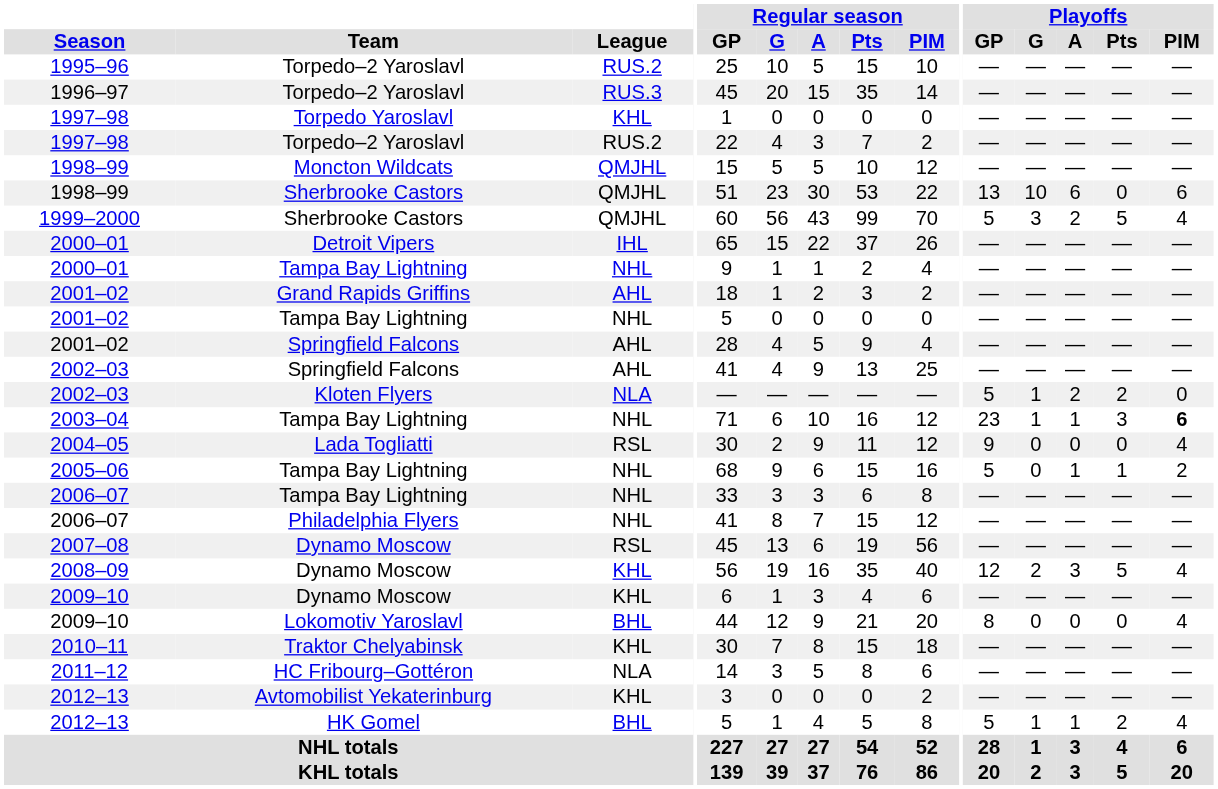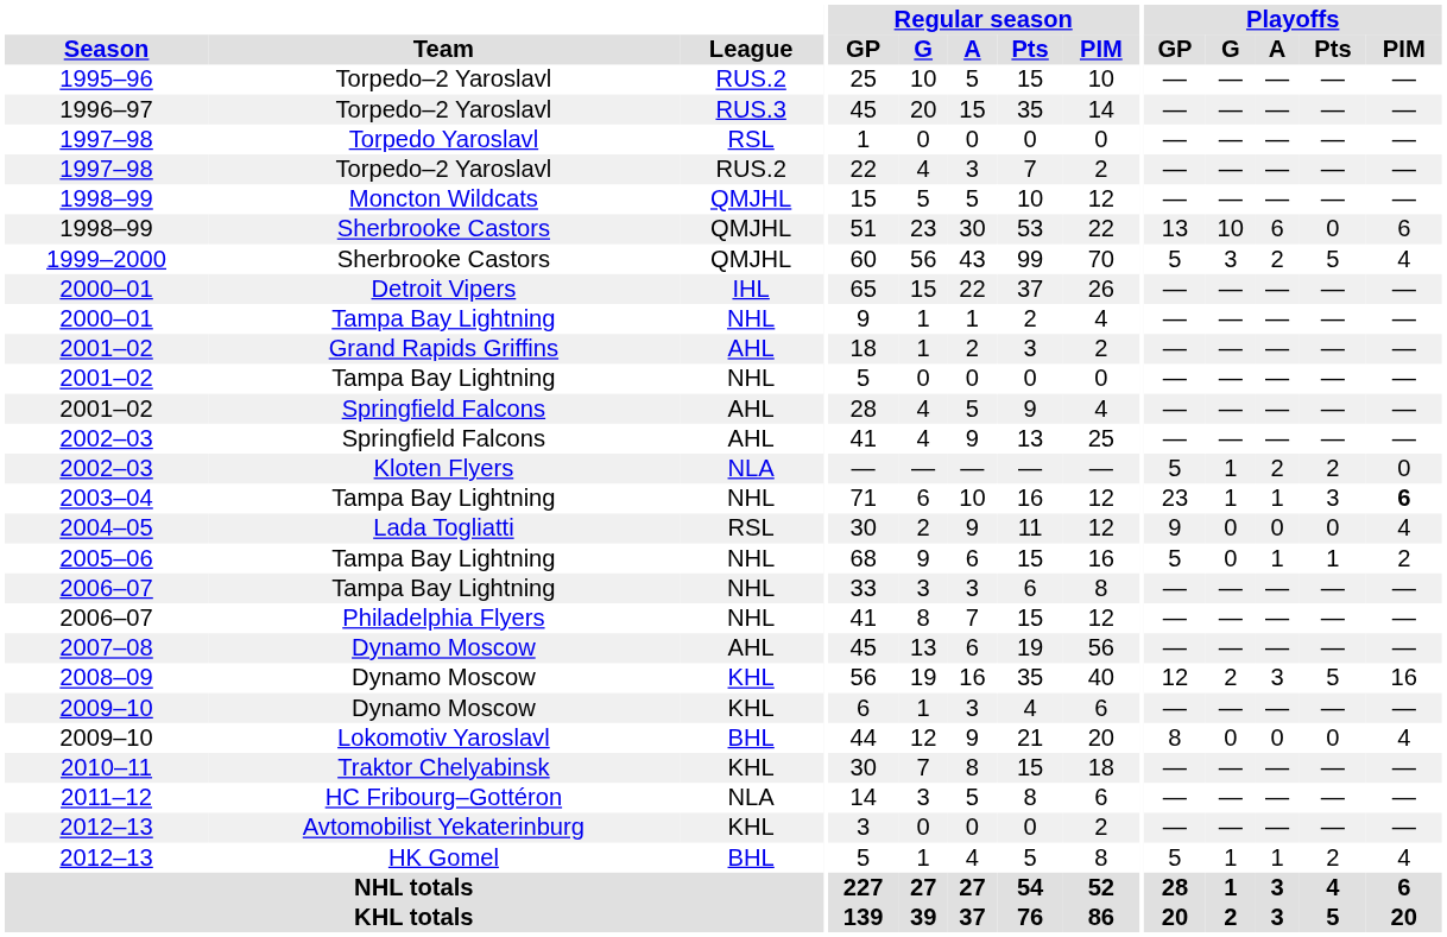 <table border="0" cellpadding="1" cellspacing="0" style="text-align:center; width:60em">
 <tr bgcolor="#e0e0e0">
 <th colspan="3" bgcolor="#ffffff"></th>
 <th rowspan="99" bgcolor="#ffffff"></th>
 <th colspan="5"><a href='#'>Regular season</a></th>
 <th rowspan="99" bgcolor="#ffffff"></th>
 <th colspan="5"><a href='#'>Playoffs</a></th>
 </tr>
 <tr bgcolor="#e0e0e0">
 <th><a href='#'>Season</a></th>
 <th>Team</th>
 <th>League</th>
 <th>GP</th>
 <th><a href='#'>G</a></th>
 <th><a href='#'>A</a></th>
 <th><a href='#'>Pts</a></th>
 <th><a href='#'>PIM</a></th>
 <th>GP</th>
 <th>G</th>
 <th>A</th>
 <th>Pts</th>
 <th>PIM</th>
 </tr>
 <tr>
 <td><a href='#'>1995–96</a></td>
 <td>Torpedo–2 Yaroslavl</td>
 <td><a href='#'>RUS.2</a></td>
 <td>25</td>
 <td>10</td>
 <td>5</td>
 <td>15</td>
 <td>10</td>
 <td>—</td>
 <td>—</td>
 <td>—</td>
 <td>—</td>
 <td>—</td>
 </tr>
 <tr bgcolor="#f0f0f0">
 <td>1996–97</td>
 <td>Torpedo–2 Yaroslavl</td>
 <td><a href='#'>RUS.3</a></td>
 <td>45</td>
 <td>20</td>
 <td>15</td>
 <td>35</td>
 <td>14</td>
 <td>—</td>
 <td>—</td>
 <td>—</td>
 <td>—</td>
 <td>—</td>
 </tr>
 <tr>
 <td><a href='#'>1997–98</a></td>
 <td><a href='#'>Torpedo Yaroslavl</a></td>
-<td><a href='#'>KHL</a></td>
+<td><a href='#'>RSL</a></td>
 <td>1</td>
 <td>0</td>
 <td>0</td>
 <td>0</td>
 <td>0</td>
 <td>—</td>
 <td>—</td>
 <td>—</td>
 <td>—</td>
 <td>—</td>
 </tr>
 <tr bgcolor="#f0f0f0">
 <td><a href='#'>1997–98</a></td>
 <td>Torpedo–2 Yaroslavl</td>
 <td>RUS.2</td>
 <td>22</td>
 <td>4</td>
 <td>3</td>
 <td>7</td>
 <td>2</td>
 <td>—</td>
 <td>—</td>
 <td>—</td>
 <td>—</td>
 <td>—</td>
 </tr>
 <tr>
 <td><a href='#'>1998–99</a></td>
 <td><a href='#'>Moncton Wildcats</a></td>
 <td><a href='#'>QMJHL</a></td>
 <td>15</td>
 <td>5</td>
 <td>5</td>
 <td>10</td>
 <td>12</td>
 <td>—</td>
 <td>—</td>
 <td>—</td>
 <td>—</td>
 <td>—</td>
 </tr>
 <tr bgcolor="#f0f0f0">
 <td>1998–99</td>
 <td><a href='#'>Sherbrooke Castors</a></td>
 <td>QMJHL</td>
 <td>51</td>
 <td>23</td>
 <td>30</td>
 <td>53</td>
 <td>22</td>
 <td>13</td>
 <td>10</td>
 <td>6</td>
 <td>0</td>
 <td>6</td>
 </tr>
 <tr>
 <td><a href='#'>1999–2000</a></td>
 <td>Sherbrooke Castors</td>
 <td>QMJHL</td>
 <td>60</td>
 <td>56</td>
 <td>43</td>
 <td>99</td>
 <td>70</td>
 <td>5</td>
 <td>3</td>
 <td>2</td>
 <td>5</td>
 <td>4</td>
 </tr>
 <tr bgcolor="#f0f0f0">
 <td><a href='#'>2000–01</a></td>
 <td><a href='#'>Detroit Vipers</a></td>
 <td><a href='#'>IHL</a></td>
 <td>65</td>
 <td>15</td>
 <td>22</td>
 <td>37</td>
 <td>26</td>
 <td>—</td>
 <td>—</td>
 <td>—</td>
 <td>—</td>
 <td>—</td>
 </tr>
 <tr>
 <td><a href='#'>2000–01</a></td>
 <td><a href='#'>Tampa Bay Lightning</a></td>
 <td><a href='#'>NHL</a></td>
 <td>9</td>
 <td>1</td>
 <td>1</td>
 <td>2</td>
 <td>4</td>
 <td>—</td>
 <td>—</td>
 <td>—</td>
 <td>—</td>
 <td>—</td>
 </tr>
 <tr bgcolor="#f0f0f0">
 <td><a href='#'>2001–02</a></td>
 <td><a href='#'>Grand Rapids Griffins</a></td>
 <td><a href='#'>AHL</a></td>
 <td>18</td>
 <td>1</td>
 <td>2</td>
 <td>3</td>
 <td>2</td>
 <td>—</td>
 <td>—</td>
 <td>—</td>
 <td>—</td>
 <td>—</td>
 </tr>
 <tr>
 <td><a href='#'>2001–02</a></td>
 <td>Tampa Bay Lightning</td>
 <td>NHL</td>
 <td>5</td>
 <td>0</td>
 <td>0</td>
 <td>0</td>
 <td>0</td>
 <td>—</td>
 <td>—</td>
 <td>—</td>
 <td>—</td>
 <td>—</td>
 </tr>
 <tr bgcolor="#f0f0f0">
 <td>2001–02</td>
 <td><a href='#'>Springfield Falcons</a></td>
 <td>AHL</td>
 <td>28</td>
 <td>4</td>
 <td>5</td>
 <td>9</td>
 <td>4</td>
 <td>—</td>
 <td>—</td>
 <td>—</td>
 <td>—</td>
 <td>—</td>
 </tr>
 <tr>
 <td><a href='#'>2002–03</a></td>
 <td>Springfield Falcons</td>
 <td>AHL</td>
 <td>41</td>
 <td>4</td>
 <td>9</td>
 <td>13</td>
 <td>25</td>
 <td>—</td>
 <td>—</td>
 <td>—</td>
 <td>—</td>
 <td>—</td>
 </tr>
 <tr bgcolor="#f0f0f0">
 <td><a href='#'>2002–03</a></td>
 <td><a href='#'>Kloten Flyers</a></td>
 <td><a href='#'>NLA</a></td>
 <td>—</td>
 <td>—</td>
 <td>—</td>
 <td>—</td>
 <td>—</td>
 <td>5</td>
 <td>1</td>
 <td>2</td>
 <td>2</td>
 <td>0</td>
 </tr>
 <tr>
 <td><a href='#'>2003–04</a></td>
 <td>Tampa Bay Lightning</td>
 <td>NHL</td>
 <td>71</td>
 <td>6</td>
 <td>10</td>
 <td>16</td>
 <td>12</td>
 <td>23</td>
 <td>1</td>
 <td>1</td>
 <td>3</td>
 <td><strong>6</strong></td>
 </tr>
 <tr bgcolor="#f0f0f0">
 <td><a href='#'>2004–05</a></td>
 <td><a href='#'>Lada Togliatti</a></td>
 <td>RSL</td>
 <td>30</td>
 <td>2</td>
 <td>9</td>
 <td>11</td>
 <td>12</td>
 <td>9</td>
 <td>0</td>
 <td>0</td>
 <td>0</td>
 <td>4</td>
 </tr>
 <tr>
 <td><a href='#'>2005–06</a></td>
 <td>Tampa Bay Lightning</td>
 <td>NHL</td>
 <td>68</td>
 <td>9</td>
 <td>6</td>
 <td>15</td>
 <td>16</td>
 <td>5</td>
 <td>0</td>
 <td>1</td>
 <td>1</td>
 <td>2</td>
 </tr>
 <tr bgcolor="#f0f0f0">
 <td><a href='#'>2006–07</a></td>
 <td>Tampa Bay Lightning</td>
 <td>NHL</td>
 <td>33</td>
 <td>3</td>
 <td>3</td>
 <td>6</td>
 <td>8</td>
 <td>—</td>
 <td>—</td>
 <td>—</td>
 <td>—</td>
 <td>—</td>
 </tr>
 <tr>
 <td>2006–07</td>
 <td><a href='#'>Philadelphia Flyers</a></td>
 <td>NHL</td>
 <td>41</td>
 <td>8</td>
 <td>7</td>
 <td>15</td>
 <td>12</td>
 <td>—</td>
 <td>—</td>
 <td>—</td>
 <td>—</td>
 <td>—</td>
 </tr>
 <tr bgcolor="#f0f0f0">
 <td><a href='#'>2007–08</a></td>
 <td><a href='#'>Dynamo Moscow</a></td>
-<td>RSL</td>
+<td>AHL</td>
 <td>45</td>
 <td>13</td>
 <td>6</td>
 <td>19</td>
 <td>56</td>
 <td>—</td>
 <td>—</td>
 <td>—</td>
 <td>—</td>
 <td>—</td>
 </tr>
 <tr>
 <td><a href='#'>2008–09</a></td>
 <td>Dynamo Moscow</td>
 <td><a href='#'>KHL</a></td>
 <td>56</td>
 <td>19</td>
 <td>16</td>
 <td>35</td>
 <td>40</td>
 <td>12</td>
 <td>2</td>
 <td>3</td>
 <td>5</td>
-<td>4</td>
+<td>16</td>
 </tr>
 <tr bgcolor="#f0f0f0">
 <td><a href='#'>2009–10</a></td>
 <td>Dynamo Moscow</td>
 <td>KHL</td>
 <td>6</td>
 <td>1</td>
 <td>3</td>
 <td>4</td>
 <td>6</td>
 <td>—</td>
 <td>—</td>
 <td>—</td>
 <td>—</td>
 <td>—</td>
 </tr>
 <tr>
 <td>2009–10</td>
 <td><a href='#'>Lokomotiv Yaroslavl</a></td>
 <td><a href='#'>BHL</a></td>
 <td>44</td>
 <td>12</td>
 <td>9</td>
 <td>21</td>
 <td>20</td>
 <td>8</td>
 <td>0</td>
 <td>0</td>
 <td>0</td>
 <td>4</td>
 </tr>
 <tr bgcolor="#f0f0f0">
 <td><a href='#'>2010–11</a></td>
 <td><a href='#'>Traktor Chelyabinsk</a></td>
 <td>KHL</td>
 <td>30</td>
 <td>7</td>
 <td>8</td>
 <td>15</td>
 <td>18</td>
 <td>—</td>
 <td>—</td>
 <td>—</td>
 <td>—</td>
 <td>—</td>
 </tr>
 <tr>
 <td><a href='#'>2011–12</a></td>
 <td><a href='#'>HC Fribourg–Gottéron</a></td>
 <td>NLA</td>
 <td>14</td>
 <td>3</td>
 <td>5</td>
 <td>8</td>
 <td>6</td>
 <td>—</td>
 <td>—</td>
 <td>—</td>
 <td>—</td>
 <td>—</td>
 </tr>
 <tr bgcolor="#f0f0f0">
 <td><a href='#'>2012–13</a></td>
 <td><a href='#'>Avtomobilist Yekaterinburg</a></td>
 <td>KHL</td>
 <td>3</td>
 <td>0</td>
 <td>0</td>
 <td>0</td>
 <td>2</td>
 <td>—</td>
 <td>—</td>
 <td>—</td>
 <td>—</td>
 <td>—</td>
 </tr>
 <tr>
 <td><a href='#'>2012–13</a></td>
 <td><a href='#'>HK Gomel</a></td>
 <td><a href='#'>BHL</a></td>
 <td>5</td>
 <td>1</td>
 <td>4</td>
 <td>5</td>
 <td>8</td>
 <td>5</td>
 <td>1</td>
 <td>1</td>
 <td>2</td>
 <td>4</td>
 </tr>
 <tr bgcolor="#e0e0e0">
 <th colspan="3">NHL totals</th>
 <th>227</th>
 <th>27</th>
 <th>27</th>
 <th>54</th>
 <th>52</th>
 <th>28</th>
 <th>1</th>
 <th>3</th>
 <th>4</th>
 <th>6</th>
 </tr>
 <tr bgcolor="#e0e0e0">
 <th colspan="3">KHL totals</th>
 <th>139</th>
 <th>39</th>
 <th>37</th>
 <th>76</th>
 <th>86</th>
 <th>20</th>
 <th>2</th>
 <th>3</th>
 <th>5</th>
 <th>20</th>
 </tr>
 </table>
